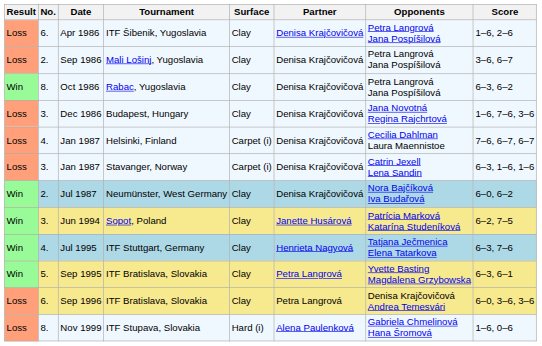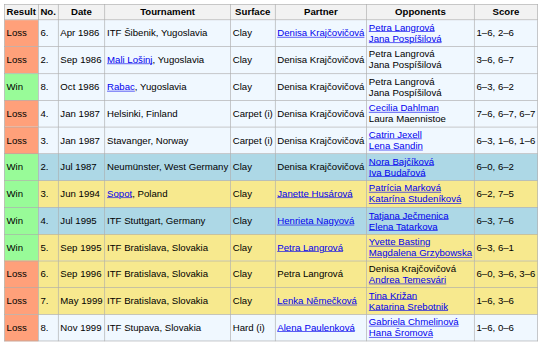 <table class="sortable wikitable" style=font-size:97%>
 <tr>
 <th>Result</th>
 <th>No.</th>
 <th>Date</th>
 <th>Tournament</th>
 <th>Surface</th>
 <th>Partner</th>
 <th>Opponents</th>
 <th class="unsortable">Score</th>
 </tr>
 <tr style="background:#f0f8ff;">
 <td style="background:#ffa07a;">Loss</td>
 <td>6.</td>
 <td>Apr 1986</td>
 <td>ITF Šibenik, Yugoslavia</td>
 <td>Clay</td>
 <td> <a href='#'>Denisa Krajčovičová</a></td>
 <td> <a href='#'>Petra Langrová</a> <br>  <a href='#'>Jana Pospíšilová</a></td>
 <td>1–6, 2–6</td>
 </tr>
 <tr style="background:#f0f8ff;">
 <td style="background:#ffa07a;">Loss</td>
 <td>2.</td>
 <td>Sep 1986</td>
 <td><a href='#'>Mali Lošinj</a>, Yugoslavia</td>
 <td>Clay</td>
 <td> Denisa Krajčovičová</td>
 <td> Petra Langrová <br>  Jana Pospíšilová</td>
 <td>3–6, 6–7</td>
 </tr>
 <tr style="background:#f0f8ff;">
 <td style="background:#98fb98;">Win</td>
 <td>8.</td>
 <td>Oct 1986</td>
 <td><a href='#'>Rabac</a>, Yugoslavia</td>
 <td>Clay</td>
 <td> Denisa Krajčovičová</td>
 <td> Petra Langrová <br>  Jana Pospíšilová</td>
 <td>6–3, 6–2</td>
-</tr>
-<tr style="background:#f0f8ff;">
-<td style="background:#ffa07a;">Loss</td>
-<td>3.</td>
-<td>Dec 1986</td>
-<td>Budapest, Hungary</td>
-<td>Clay</td>
-<td> Denisa Krajčovičová</td>
-<td> <a href='#'>Jana Novotná</a> <br>  <a href='#'>Regina Rajchrtová</a></td>
-<td>1–6, 7–6, 3–6</td>
 </tr>
 <tr style="background:#f0f8ff;">
 <td style="background:#ffa07a;">Loss</td>
 <td>4.</td>
 <td>Jan 1987</td>
 <td>Helsinki, Finland</td>
 <td>Carpet (i)</td>
 <td> Denisa Krajčovičová</td>
 <td> <a href='#'>Cecilia Dahlman</a> <br>  Laura Maennistoe</td>
 <td>7–6, 6–7, 6–7</td>
 </tr>
 <tr style="background:#f0f8ff;">
 <td style="background:#ffa07a;">Loss</td>
 <td>3.</td>
 <td>Jan 1987</td>
 <td>Stavanger, Norway</td>
 <td>Carpet (i)</td>
 <td> Denisa Krajčovičová</td>
 <td> <a href='#'>Catrin Jexell</a> <br>  <a href='#'>Lena Sandin</a></td>
 <td>6–3, 1–6, 1–6</td>
 </tr>
 <tr style="background:lightblue;">
 <td style="background:#98fb98;">Win</td>
 <td>2.</td>
 <td>Jul 1987</td>
 <td>Neumünster, West Germany</td>
 <td>Clay</td>
 <td> Denisa Krajčovičová</td>
 <td> <a href='#'>Nora Bajčíková</a> <br>  <a href='#'>Iva Budařová</a></td>
 <td>6–0, 6–2</td>
 </tr>
 <tr bgcolor="#F7E98E">
 <td style="background:#98fb98;">Win</td>
 <td>3.</td>
 <td>Jun 1994</td>
 <td><a href='#'>Sopot</a>, Poland</td>
 <td>Clay</td>
 <td> <a href='#'>Janette Husárová</a></td>
 <td> <a href='#'>Patrícia Marková</a> <br>  <a href='#'>Katarína Studeníková</a></td>
 <td>6–2, 7–5</td>
 </tr>
 <tr style="background:lightblue;">
 <td style="background:#98fb98;">Win</td>
 <td>4.</td>
 <td>Jul 1995</td>
 <td>ITF Stuttgart, Germany</td>
 <td>Clay</td>
 <td> <a href='#'>Henrieta Nagyová</a></td>
 <td> <a href='#'>Tatjana Ječmenica</a> <br>  <a href='#'>Elena Tatarkova</a></td>
 <td>6–3, 7–6</td>
 </tr>
 <tr style="background:#f7e98e;">
 <td style="background:#98fb98;">Win</td>
 <td>5.</td>
 <td>Sep 1995</td>
 <td>ITF Bratislava, Slovakia</td>
 <td>Clay</td>
 <td> <a href='#'>Petra Langrová</a></td>
 <td> <a href='#'>Yvette Basting</a><br> <a href='#'>Magdalena Grzybowska</a></td>
 <td>6–3, 6–1</td>
 </tr>
 <tr bgcolor="#F7E98E">
 <td style="background:#ffa07a;">Loss</td>
 <td>6.</td>
 <td>Sep 1996</td>
 <td>ITF Bratislava, Slovakia</td>
 <td>Clay</td>
 <td> Petra Langrová</td>
 <td> Denisa Krajčovičová <br>  <a href='#'>Andrea Temesvári</a></td>
 <td>6–0, 3–6, 3–6</td>
 </tr>
+<tr bgcolor="#F7E98E">
+<td style="background:#ffa07a;">Loss</td>
+<td>7.</td>
+<td>May 1999</td>
+<td>ITF Bratislava, Slovakia</td>
+<td>Clay</td>
+<td> <a href='#'>Lenka Němečková</a></td>
+<td> <a href='#'>Tina Križan</a> <br>  <a href='#'>Katarina Srebotnik</a></td>
+<td>1–6, 3–6</td>
+</tr>
 <tr style="background:#f0f8ff;">
 <td style="background:#ffa07a;">Loss</td>
 <td>8.</td>
 <td>Nov 1999</td>
 <td>ITF Stupava, Slovakia</td>
 <td>Hard (i)</td>
 <td> <a href='#'>Alena Paulenková</a></td>
 <td> <a href='#'>Gabriela Chmelinová</a> <br>  <a href='#'>Hana Šromová</a></td>
 <td>1–6, 0–6</td>
 </tr>
 </table>
